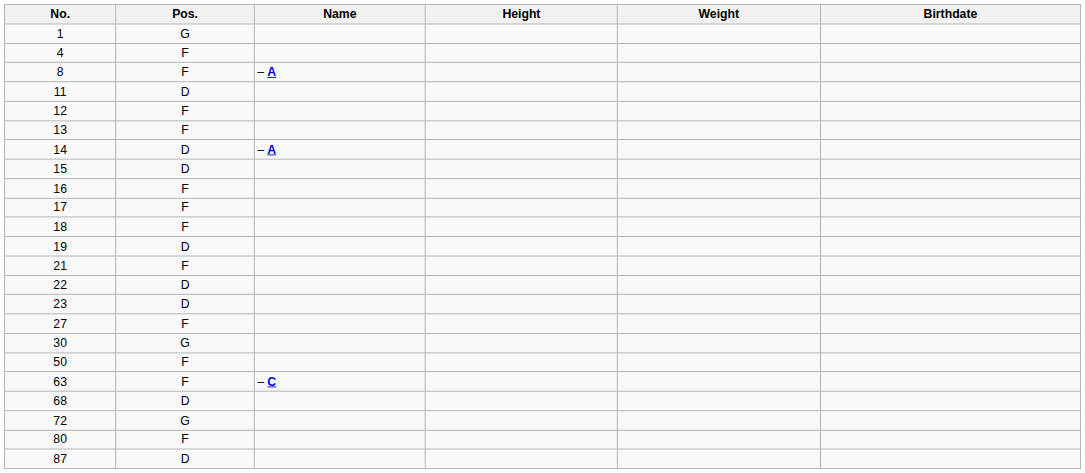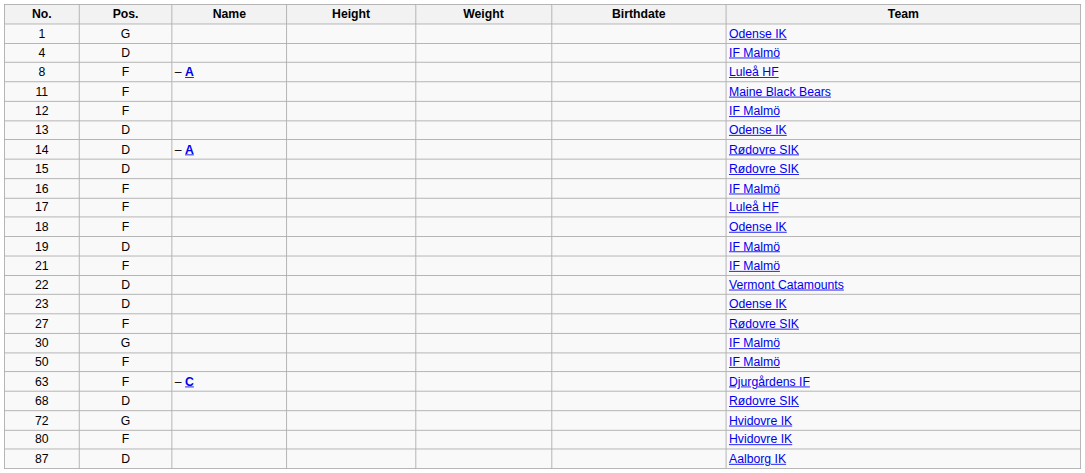 <table class="wikitable sortable" width="80%" style="font-size: 90%; text-align: center;">
 <tr>
 <th>No.</th>
 <th>Pos.</th>
 <th>Name</th>
 <th>Height</th>
 <th>Weight</th>
 <th>Birthdate</th>
+<th>Team</th>
 </tr>
 <tr>
 <td>1</td>
 <td>G</td>
 <td align="left"></td>
 <td></td>
 <td></td>
 <td></td>
+<td style="text-align:left;"> <a href='#'>Odense IK</a></td>
 </tr>
 <tr>
 <td>4</td>
-<td>F</td>
+<td>D</td>
 <td align="left"></td>
 <td></td>
 <td></td>
 <td></td>
+<td style="text-align:left;"> <a href='#'>IF Malmö</a></td>
 </tr>
 <tr>
 <td>8</td>
 <td>F</td>
 <td align="left"> – <strong><a href='#'>A</a></strong></td>
 <td></td>
 <td></td>
 <td></td>
+<td style="text-align:left;"> <a href='#'>Luleå HF</a></td>
 </tr>
 <tr>
 <td>11</td>
-<td>D</td>
+<td>F</td>
 <td align="left"></td>
 <td></td>
 <td></td>
 <td></td>
+<td style="text-align:left;"> <a href='#'>Maine Black Bears</a></td>
 </tr>
 <tr>
 <td>12</td>
 <td>F</td>
 <td align="left"></td>
 <td></td>
 <td></td>
 <td></td>
+<td style="text-align:left;"> <a href='#'>IF Malmö</a></td>
 </tr>
 <tr>
 <td>13</td>
-<td>F</td>
+<td>D</td>
 <td align="left"></td>
 <td></td>
 <td></td>
 <td></td>
+<td style="text-align:left;"> <a href='#'>Odense IK</a></td>
 </tr>
 <tr>
 <td>14</td>
 <td>D</td>
 <td align="left"> – <strong><a href='#'>A</a></strong></td>
 <td></td>
 <td></td>
 <td></td>
+<td style="text-align:left;"> <a href='#'>Rødovre SIK</a></td>
 </tr>
 <tr>
 <td>15</td>
 <td>D</td>
 <td align="left"></td>
 <td></td>
 <td></td>
 <td></td>
+<td style="text-align:left;"> <a href='#'>Rødovre SIK</a></td>
 </tr>
 <tr>
 <td>16</td>
 <td>F</td>
 <td align="left"></td>
 <td></td>
 <td></td>
 <td></td>
+<td style="text-align:left;"> <a href='#'>IF Malmö</a></td>
 </tr>
 <tr>
 <td>17</td>
 <td>F</td>
 <td align="left"></td>
 <td></td>
 <td></td>
 <td></td>
+<td style="text-align:left;"> <a href='#'>Luleå HF</a></td>
 </tr>
 <tr>
 <td>18</td>
 <td>F</td>
 <td align="left"></td>
 <td></td>
 <td></td>
 <td></td>
+<td style="text-align:left;"> <a href='#'>Odense IK</a></td>
 </tr>
 <tr>
 <td>19</td>
 <td>D</td>
 <td align="left"></td>
 <td></td>
 <td></td>
 <td></td>
+<td style="text-align:left;"> <a href='#'>IF Malmö</a></td>
 </tr>
 <tr>
 <td>21</td>
 <td>F</td>
 <td align="left"></td>
 <td></td>
 <td></td>
 <td></td>
+<td style="text-align:left;"> <a href='#'>IF Malmö</a></td>
 </tr>
 <tr>
 <td>22</td>
 <td>D</td>
 <td align="left"></td>
 <td></td>
 <td></td>
 <td></td>
+<td style="text-align:left;"> <a href='#'>Vermont Catamounts</a></td>
 </tr>
 <tr>
 <td>23</td>
 <td>D</td>
 <td align="left"></td>
 <td></td>
 <td></td>
 <td></td>
+<td style="text-align:left;"> <a href='#'>Odense IK</a></td>
 </tr>
 <tr>
 <td>27</td>
 <td>F</td>
 <td align="left"></td>
 <td></td>
 <td></td>
 <td></td>
+<td style="text-align:left;"> <a href='#'>Rødovre SIK</a></td>
 </tr>
 <tr>
 <td>30</td>
 <td>G</td>
 <td align="left"></td>
 <td></td>
 <td></td>
 <td></td>
+<td style="text-align:left;"> <a href='#'>IF Malmö</a></td>
 </tr>
 <tr>
 <td>50</td>
 <td>F</td>
 <td align="left"></td>
 <td></td>
 <td></td>
 <td></td>
+<td style="text-align:left;"> <a href='#'>IF Malmö</a></td>
 </tr>
 <tr>
 <td>63</td>
 <td>F</td>
 <td align="left"> – <strong><a href='#'>C</a></strong></td>
 <td></td>
 <td></td>
 <td></td>
+<td style="text-align:left;"> <a href='#'>Djurgårdens IF</a></td>
 </tr>
 <tr>
 <td>68</td>
 <td>D</td>
 <td align="left"></td>
 <td></td>
 <td></td>
 <td></td>
+<td style="text-align:left;"> <a href='#'>Rødovre SIK</a></td>
 </tr>
 <tr>
 <td>72</td>
 <td>G</td>
 <td align="left"></td>
 <td></td>
 <td></td>
 <td></td>
+<td style="text-align:left;"> <a href='#'>Hvidovre IK</a></td>
 </tr>
 <tr>
 <td>80</td>
 <td>F</td>
 <td align=left></td>
 <td></td>
 <td></td>
 <td></td>
+<td style="text-align:left;"> <a href='#'>Hvidovre IK</a></td>
 </tr>
 <tr>
 <td>87</td>
 <td>D</td>
 <td align="left"></td>
 <td></td>
 <td></td>
 <td></td>
+<td style="text-align:left;"> <a href='#'>Aalborg IK</a></td>
 </tr>
 </table>
